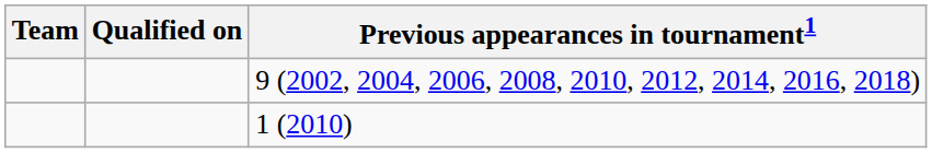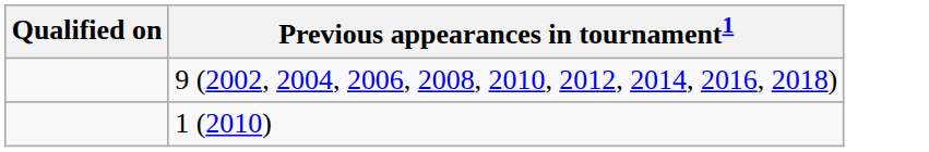 <table class="wikitable sortable">
 <tr>
-<th>Team</th>
 <th>Qualified on</th>
 <th data-sort-type="number">Previous appearances in tournament<sup><strong><a href='#'>1</a></strong></sup></th>
 </tr>
 <tr>
 <td></td>
-<td></td>
 <td>9 (<a href='#'>2002</a>, <a href='#'>2004</a>, <a href='#'>2006</a>, <a href='#'>2008</a>, <a href='#'>2010</a>, <a href='#'>2012</a>, <a href='#'>2014</a>, <a href='#'>2016</a>, <a href='#'>2018</a>)</td>
 </tr>
 <tr>
 <td></td>
-<td></td>
 <td>1 (<a href='#'>2010</a>)</td>
 </tr>
 </table>
